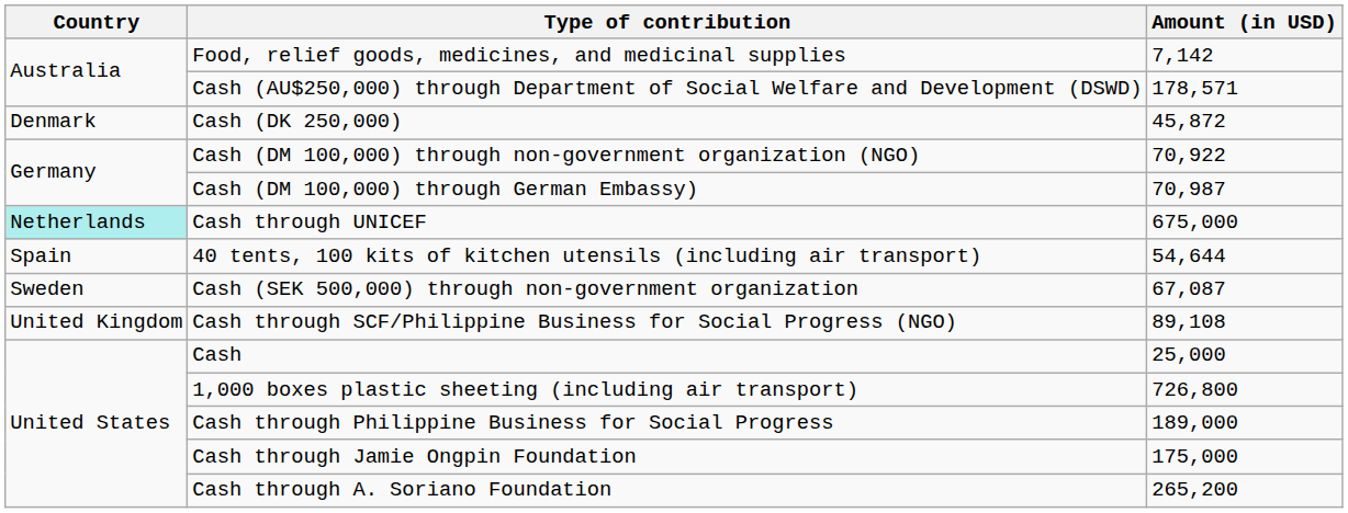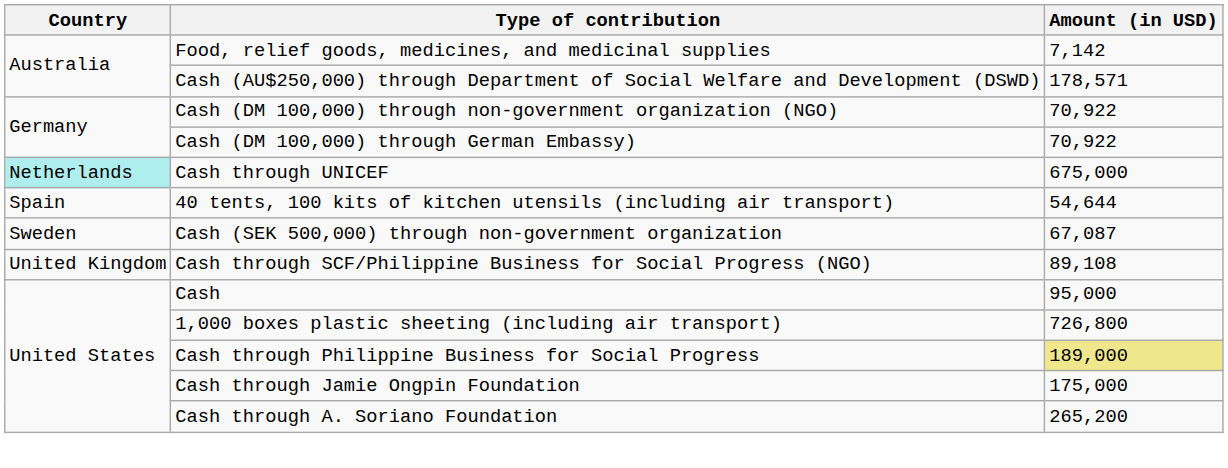 <table class="wikitable">
 <tr>
 <th>Country</th>
 <th>Type of contribution</th>
 <th>Amount (in USD)</th>
 </tr>
 <tr>
 <td rowspan="2">Australia</td>
 <td>Food, relief goods, medicines, and medicinal supplies</td>
 <td>7,142</td>
 </tr>
 <tr>
 <td>Cash (AU$250,000) through Department of Social Welfare and Development (DSWD)</td>
 <td>178,571</td>
 </tr>
 <tr>
-<td>Denmark</td>
-<td>Cash (DK 250,000)</td>
-<td>45,872</td>
-</tr>
-<tr>
 <td rowspan="2">Germany</td>
 <td>Cash (DM 100,000) through non-government organization (NGO)</td>
 <td>70,922</td>
 </tr>
 <tr>
 <td>Cash (DM 100,000) through German Embassy)</td>
-<td>70,987</td>
+<td>70,922</td>
 </tr>
 <tr>
 <td style="background: paleturquoise;">Netherlands</td>
 <td>Cash through UNICEF</td>
 <td>675,000</td>
 </tr>
 <tr>
 <td>Spain</td>
 <td>40 tents, 100 kits of kitchen utensils (including air transport)</td>
 <td>54,644</td>
 </tr>
 <tr>
 <td>Sweden</td>
 <td>Cash (SEK 500,000) through non-government organization</td>
 <td>67,087</td>
 </tr>
 <tr>
 <td>United Kingdom</td>
 <td>Cash through SCF/Philippine Business for Social Progress (NGO)</td>
 <td>89,108</td>
 </tr>
 <tr>
 <td rowspan="5">United States</td>
 <td>Cash</td>
-<td>25,000</td>
+<td>95,000</td>
 </tr>
 <tr>
 <td>1,000 boxes plastic sheeting (including air transport)</td>
 <td>726,800</td>
 </tr>
 <tr>
 <td>Cash through Philippine Business for Social Progress</td>
-<td>189,000</td>
+<td style="background: khaki;">189,000</td>
 </tr>
 <tr>
 <td>Cash through Jamie Ongpin Foundation</td>
 <td>175,000</td>
 </tr>
 <tr>
 <td>Cash through A. Soriano Foundation</td>
 <td>265,200</td>
 </tr>
 </table>
